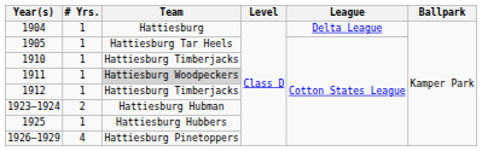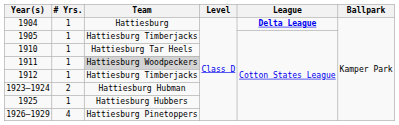 <table class="wikitable" style="text-align:center; font-size: 95%;">
 <tr>
 <th>Year(s)</th>
 <th># Yrs.</th>
 <th>Team</th>
 <th>Level</th>
 <th>League</th>
 <th>Ballpark</th>
 </tr>
 <tr>
 <td>1904</td>
 <td>1</td>
 <td>Hattiesburg</td>
 <td rowspan=8><a href='#'>Class D</a></td>
-<td><a href='#'>Delta League</a></td>
+<td><strong><a href='#'>Delta League</a></strong></td>
 <td rowspan=8>Kamper Park</td>
 </tr>
 <tr>
 <td>1905</td>
 <td>1</td>
-<td>Hattiesburg Tar Heels</td>
+<td>Hattiesburg Timberjacks</td>
 <td rowspan=7><a href='#'>Cotton States League</a></td>
 </tr>
 <tr>
 <td>1910</td>
 <td>1</td>
-<td>Hattiesburg Timberjacks</td>
+<td>Hattiesburg Tar Heels</td>
 </tr>
 <tr>
 <td>1911</td>
 <td>1</td>
 <td style="background: lightgrey;">Hattiesburg Woodpeckers</td>
 </tr>
 <tr>
 <td>1912</td>
 <td>1</td>
 <td>Hattiesburg Timberjacks</td>
 </tr>
 <tr>
 <td>1923–1924</td>
 <td>2</td>
 <td>Hattiesburg Hubman</td>
 </tr>
 <tr>
 <td>1925</td>
 <td>1</td>
 <td>Hattiesburg Hubbers</td>
 </tr>
 <tr>
 <td>1926–1929</td>
 <td>4</td>
 <td>Hattiesburg Pinetoppers</td>
 </tr>
 </table>
